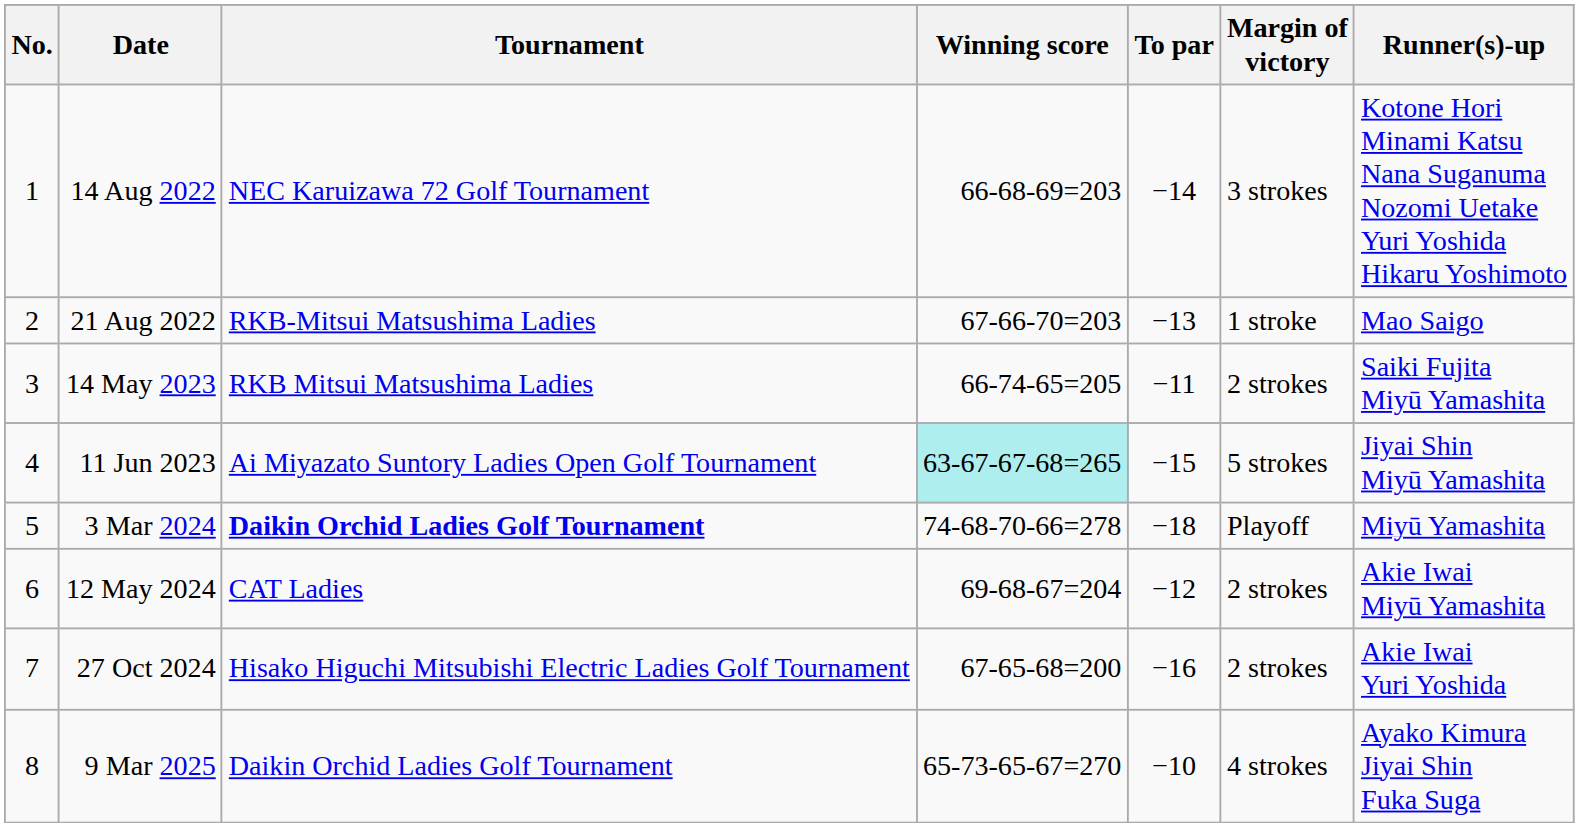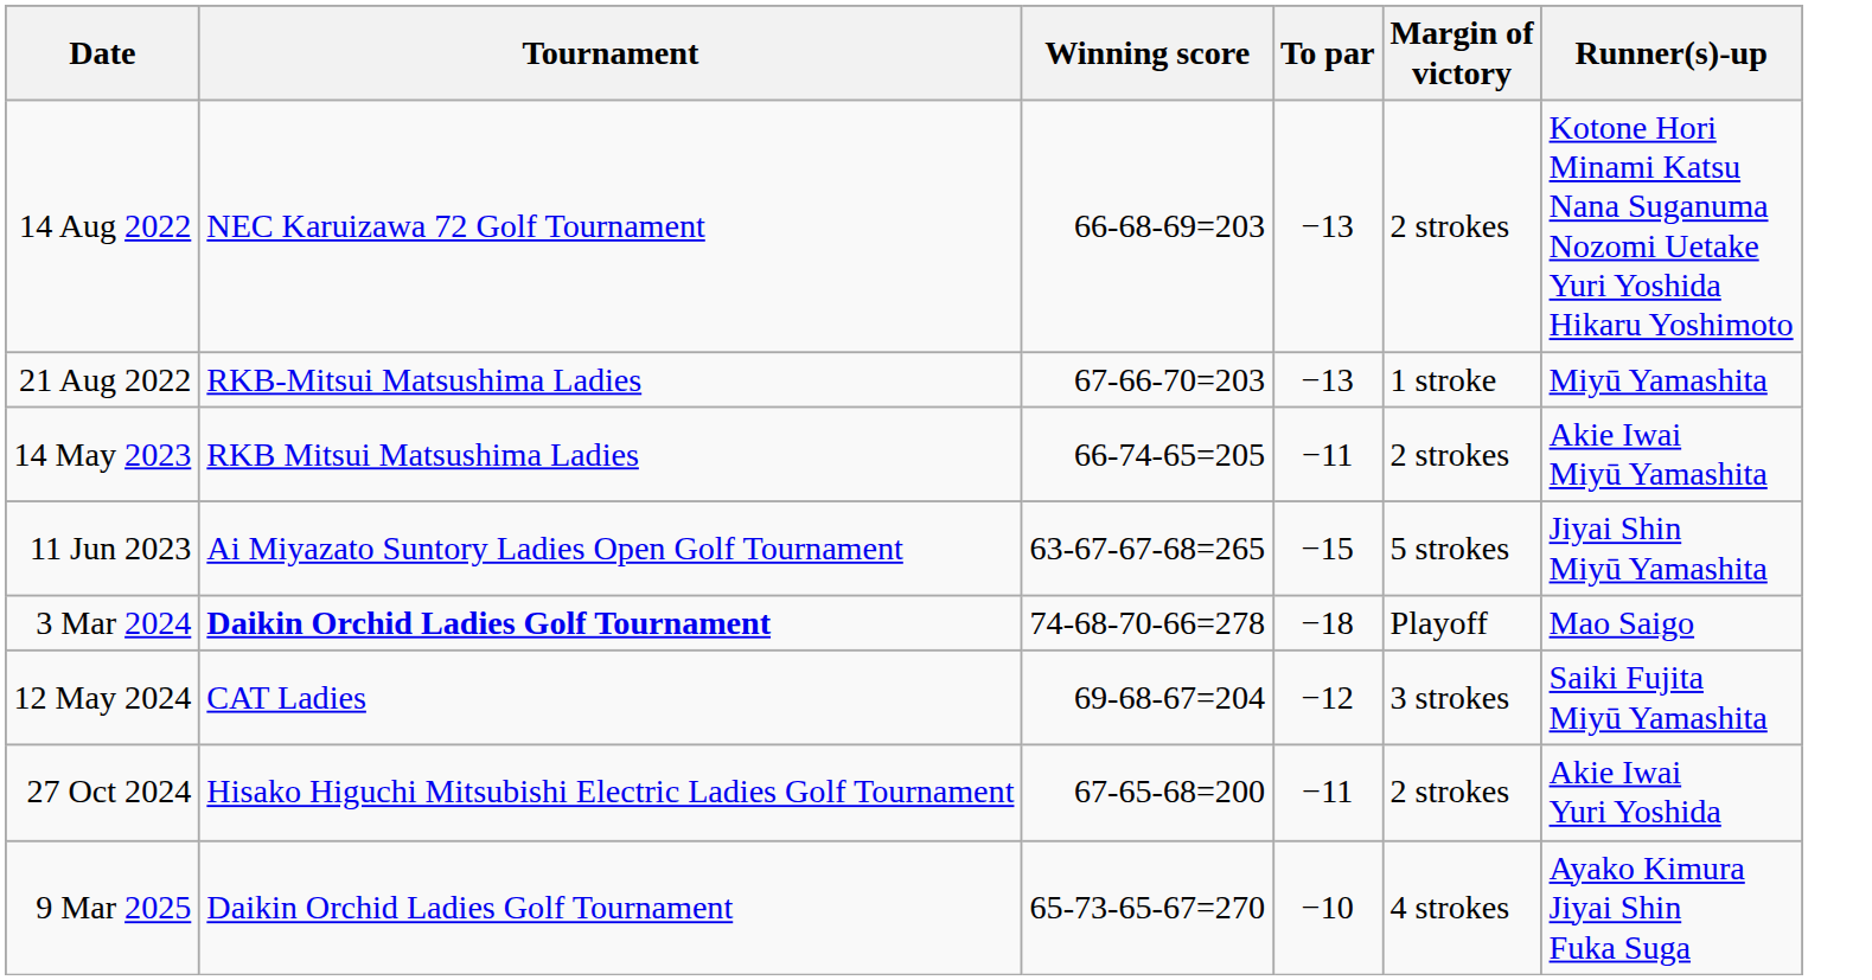 <table class="wikitable" style="font-size:95%;">
 <tr>
-<th>No.</th>
 <th>Date</th>
 <th>Tournament</th>
 <th>Winning score</th>
 <th>To par</th>
 <th>Margin of<br>victory</th>
 <th>Runner(s)-up</th>
 </tr>
 <tr>
-<td align=center>1</td>
 <td align=right>14 Aug <a href='#'>2022</a></td>
 <td><a href='#'>NEC Karuizawa 72 Golf Tournament</a></td>
 <td align=right>66-68-69=203</td>
-<td align=center>−14</td>
-<td>3 strokes</td>
+<td align=center>−13</td>
+<td>2 strokes</td>
 <td> <a href='#'>Kotone Hori</a><br> <a href='#'>Minami Katsu</a><br> <a href='#'>Nana Suganuma</a><br> <a href='#'>Nozomi Uetake </a><br> <a href='#'>Yuri Yoshida</a><br> <a href='#'>Hikaru Yoshimoto</a></td>
 </tr>
 <tr>
-<td align=center>2</td>
 <td align=right>21 Aug 2022</td>
 <td><a href='#'>RKB-Mitsui Matsushima Ladies</a></td>
 <td align=right>67-66-70=203</td>
 <td align=center>−13</td>
 <td>1 stroke</td>
-<td> <a href='#'>Mao Saigo</a></td>
+<td> <a href='#'>Miyū Yamashita</a></td>
 </tr>
 <tr>
-<td align=center>3</td>
 <td align=right>14 May <a href='#'>2023</a></td>
 <td><a href='#'>RKB Mitsui Matsushima Ladies</a></td>
 <td align=right>66-74-65=205</td>
 <td align=center>−11</td>
 <td>2 strokes</td>
-<td> <a href='#'>Saiki Fujita</a><br> <a href='#'>Miyū Yamashita</a></td>
+<td> <a href='#'>Akie Iwai</a><br> <a href='#'>Miyū Yamashita</a></td>
 </tr>
 <tr>
-<td align=center>4</td>
 <td align=right>11 Jun 2023</td>
 <td><a href='#'>Ai Miyazato Suntory Ladies Open Golf Tournament</a></td>
-<td align=right style="background: paleturquoise;">63-67-67-68=265</td>
+<td align=right>63-67-67-68=265</td>
 <td align=center>−15</td>
 <td>5 strokes</td>
 <td> <a href='#'>Jiyai Shin</a><br> <a href='#'>Miyū Yamashita</a></td>
 </tr>
 <tr>
-<td align=center>5</td>
 <td align=right>3 Mar <a href='#'>2024</a></td>
 <td><strong><a href='#'>Daikin Orchid Ladies Golf Tournament</a></strong></td>
 <td align=right>74-68-70-66=278</td>
 <td align=center>−18</td>
 <td>Playoff</td>
-<td> <a href='#'>Miyū Yamashita</a></td>
+<td> <a href='#'>Mao Saigo</a></td>
 </tr>
 <tr>
-<td align=center>6</td>
 <td align=right>12 May 2024</td>
 <td><a href='#'>CAT Ladies</a></td>
 <td align=right>69-68-67=204</td>
 <td align=center>−12</td>
-<td>2 strokes</td>
-<td> <a href='#'>Akie Iwai</a><br> <a href='#'>Miyū Yamashita</a></td>
+<td>3 strokes</td>
+<td> <a href='#'>Saiki Fujita</a><br> <a href='#'>Miyū Yamashita</a></td>
 </tr>
 <tr>
-<td align=center>7</td>
 <td align=right>27 Oct 2024</td>
 <td><a href='#'>Hisako Higuchi Mitsubishi Electric Ladies Golf Tournament</a></td>
 <td align=right>67-65-68=200</td>
-<td align=center>−16</td>
+<td align=center>−11</td>
 <td>2 strokes</td>
 <td> <a href='#'>Akie Iwai</a><br> <a href='#'>Yuri Yoshida</a></td>
 </tr>
 <tr>
-<td align=center>8</td>
 <td align=right>9 Mar <a href='#'>2025</a></td>
 <td><a href='#'>Daikin Orchid Ladies Golf Tournament</a></td>
 <td align=right>65-73-65-67=270</td>
 <td align=center>−10</td>
 <td>4 strokes</td>
 <td> <a href='#'>Ayako Kimura</a><br> <a href='#'>Jiyai Shin</a><br> <a href='#'>Fuka Suga</a></td>
 </tr>
 </table>
